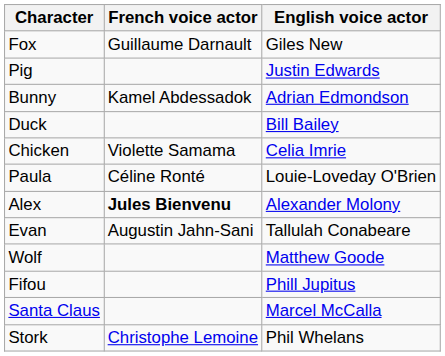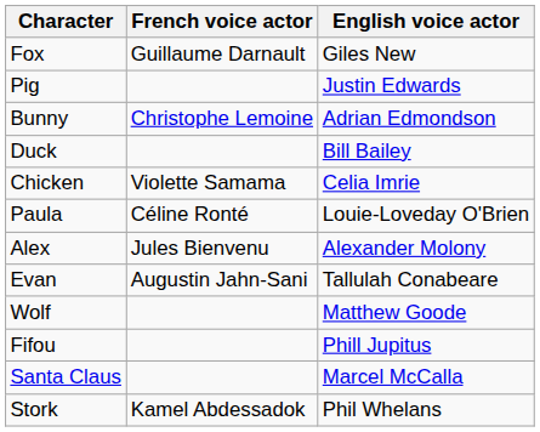 <table class="wikitable">
 <tr>
 <th>Character</th>
 <th>French voice actor</th>
 <th>English voice actor</th>
 </tr>
 <tr>
 <td>Fox</td>
 <td>Guillaume Darnault</td>
 <td>Giles New</td>
 </tr>
 <tr>
 <td>Pig</td>
 <td></td>
 <td><a href='#'>Justin Edwards</a></td>
 </tr>
 <tr>
 <td>Bunny</td>
-<td>Kamel Abdessadok</td>
+<td><a href='#'>Christophe Lemoine</a></td>
 <td><a href='#'>Adrian Edmondson</a></td>
 </tr>
 <tr>
 <td>Duck</td>
 <td></td>
 <td><a href='#'>Bill Bailey</a></td>
 </tr>
 <tr>
 <td>Chicken</td>
 <td>Violette Samama</td>
 <td><a href='#'>Celia Imrie</a></td>
 </tr>
 <tr>
 <td>Paula</td>
 <td>Céline Ronté</td>
 <td>Louie-Loveday O'Brien</td>
 </tr>
 <tr>
 <td>Alex</td>
-<td><strong>Jules Bienvenu</strong></td>
+<td>Jules Bienvenu</td>
 <td><a href='#'>Alexander Molony</a></td>
 </tr>
 <tr>
 <td>Evan</td>
 <td>Augustin Jahn-Sani</td>
 <td>Tallulah Conabeare</td>
 </tr>
 <tr>
 <td>Wolf</td>
 <td></td>
 <td><a href='#'>Matthew Goode</a></td>
 </tr>
 <tr>
 <td>Fifou</td>
 <td></td>
 <td><a href='#'>Phill Jupitus</a></td>
 </tr>
 <tr>
 <td><a href='#'>Santa Claus</a></td>
 <td></td>
 <td><a href='#'>Marcel McCalla</a></td>
 </tr>
 <tr>
 <td>Stork</td>
-<td><a href='#'>Christophe Lemoine</a></td>
+<td>Kamel Abdessadok</td>
 <td>Phil Whelans</td>
 </tr>
 </table>
